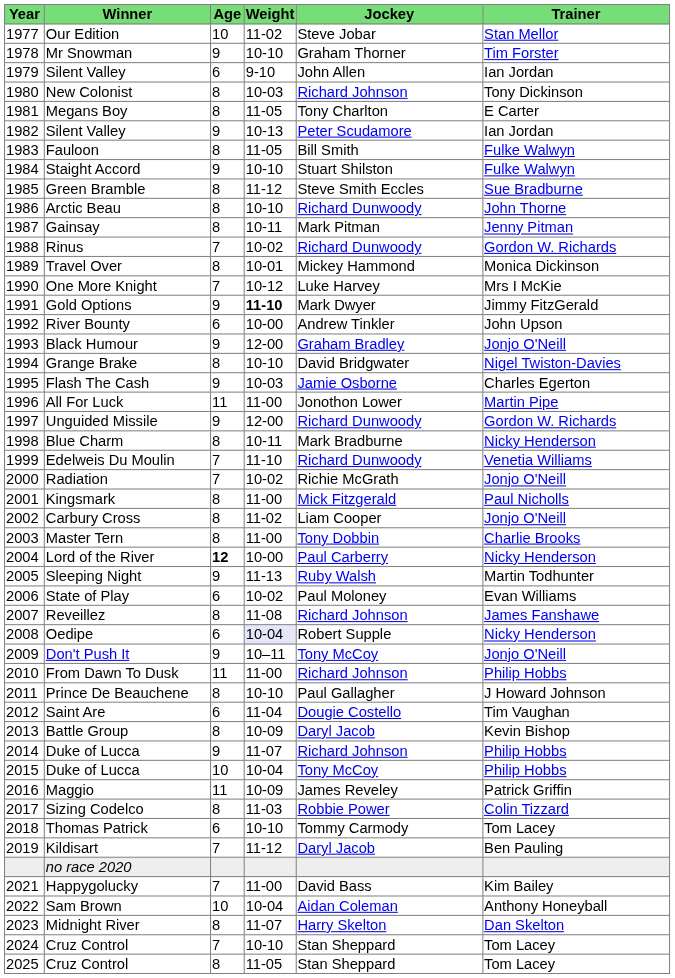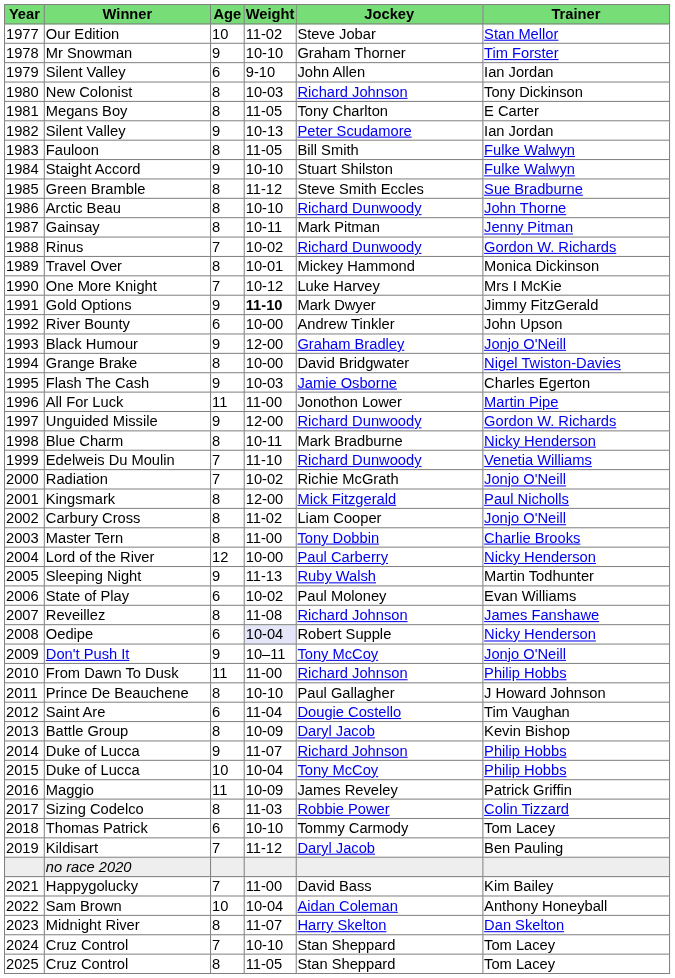 <table class = "sortable" | border="1" style="border-collapse: collapse; font-size:90%">
 <tr bgcolor="#77dd77" align="center">
 <th style="width:36px"><strong>Year</strong></th>
 <th style="width:160px"><strong>Winner</strong></th>
 <th style="width:30px"><strong>Age</strong></th>
 <th style="width:40px"><strong>Weight</strong></th>
 <th style="width:180px"><strong>Jockey</strong></th>
 <th style="width:180px"><strong>Trainer</strong></th>
 </tr>
 <tr>
 <td>1977</td>
 <td>Our Edition</td>
 <td>10</td>
 <td>11-02</td>
 <td>Steve Jobar</td>
 <td><a href='#'>Stan Mellor</a></td>
 </tr>
 <tr>
 <td>1978</td>
 <td>Mr Snowman</td>
 <td>9</td>
 <td>10-10</td>
 <td>Graham Thorner</td>
 <td><a href='#'>Tim Forster</a></td>
 </tr>
 <tr>
 <td>1979</td>
 <td>Silent Valley</td>
 <td>6</td>
 <td>9-10</td>
 <td>John Allen</td>
 <td>Ian Jordan</td>
 </tr>
 <tr>
 <td>1980</td>
 <td>New Colonist</td>
 <td>8</td>
 <td>10-03</td>
 <td><a href='#'>Richard Johnson</a></td>
 <td>Tony Dickinson</td>
 </tr>
 <tr>
 <td>1981</td>
 <td>Megans Boy</td>
 <td>8</td>
 <td>11-05</td>
 <td>Tony Charlton</td>
 <td>E Carter</td>
 </tr>
 <tr>
 <td>1982</td>
 <td>Silent Valley</td>
 <td>9</td>
 <td>10-13</td>
 <td><a href='#'>Peter Scudamore</a></td>
 <td>Ian Jordan</td>
 </tr>
 <tr>
 <td>1983</td>
 <td>Fauloon</td>
 <td>8</td>
 <td>11-05</td>
 <td>Bill Smith</td>
 <td><a href='#'>Fulke Walwyn</a></td>
 </tr>
 <tr>
 <td>1984</td>
 <td>Staight Accord</td>
 <td>9</td>
 <td>10-10</td>
 <td>Stuart Shilston</td>
 <td><a href='#'>Fulke Walwyn</a></td>
 </tr>
 <tr>
 <td>1985</td>
 <td>Green Bramble</td>
 <td>8</td>
 <td>11-12</td>
 <td>Steve Smith Eccles</td>
 <td><a href='#'>Sue Bradburne</a></td>
 </tr>
 <tr>
 <td>1986</td>
 <td>Arctic Beau</td>
 <td>8</td>
 <td>10-10</td>
 <td><a href='#'>Richard Dunwoody</a></td>
 <td><a href='#'>John Thorne</a></td>
 </tr>
 <tr>
 <td>1987</td>
 <td>Gainsay</td>
 <td>8</td>
 <td>10-11</td>
 <td>Mark Pitman</td>
 <td><a href='#'>Jenny Pitman</a></td>
 </tr>
 <tr>
 <td>1988</td>
 <td>Rinus</td>
 <td>7</td>
 <td>10-02</td>
 <td><a href='#'>Richard Dunwoody</a></td>
 <td><a href='#'>Gordon W. Richards</a></td>
 </tr>
 <tr>
 <td>1989</td>
 <td>Travel Over</td>
 <td>8</td>
 <td>10-01</td>
 <td>Mickey Hammond</td>
 <td>Monica Dickinson</td>
 </tr>
 <tr>
 <td>1990</td>
 <td>One More Knight</td>
 <td>7</td>
 <td>10-12</td>
 <td>Luke Harvey</td>
 <td>Mrs I McKie</td>
 </tr>
 <tr>
 <td>1991</td>
 <td>Gold Options</td>
 <td>9</td>
 <td><strong>11-10</strong></td>
 <td>Mark Dwyer</td>
 <td>Jimmy FitzGerald</td>
 </tr>
 <tr>
 <td>1992</td>
 <td>River Bounty</td>
 <td>6</td>
 <td>10-00</td>
 <td>Andrew Tinkler</td>
 <td>John Upson</td>
 </tr>
 <tr>
 <td>1993</td>
 <td>Black Humour</td>
 <td>9</td>
 <td>12-00</td>
 <td><a href='#'>Graham Bradley</a></td>
 <td><a href='#'>Jonjo O'Neill</a></td>
 </tr>
 <tr>
 <td>1994</td>
 <td>Grange Brake</td>
 <td>8</td>
-<td>10-10</td>
+<td>10-00</td>
 <td>David Bridgwater</td>
 <td><a href='#'>Nigel Twiston-Davies</a></td>
 </tr>
 <tr>
 <td>1995</td>
 <td>Flash The Cash</td>
 <td>9</td>
 <td>10-03</td>
 <td><a href='#'>Jamie Osborne</a></td>
 <td>Charles Egerton</td>
 </tr>
 <tr>
 <td>1996</td>
 <td>All For Luck</td>
 <td>11</td>
 <td>11-00</td>
 <td>Jonothon Lower</td>
 <td><a href='#'>Martin Pipe</a></td>
 </tr>
 <tr>
 <td>1997</td>
 <td>Unguided Missile</td>
 <td>9</td>
 <td>12-00</td>
 <td><a href='#'>Richard Dunwoody</a></td>
 <td><a href='#'>Gordon W. Richards</a></td>
 </tr>
 <tr>
 <td>1998</td>
 <td>Blue Charm</td>
 <td>8</td>
 <td>10-11</td>
 <td>Mark Bradburne</td>
 <td><a href='#'>Nicky Henderson</a></td>
 </tr>
 <tr>
 <td>1999</td>
 <td>Edelweis Du Moulin</td>
 <td>7</td>
 <td>11-10</td>
 <td><a href='#'>Richard Dunwoody</a></td>
 <td><a href='#'>Venetia Williams</a></td>
 </tr>
 <tr>
 <td>2000</td>
 <td>Radiation</td>
 <td>7</td>
 <td>10-02</td>
 <td>Richie McGrath</td>
 <td><a href='#'>Jonjo O'Neill</a></td>
 </tr>
 <tr>
 <td>2001</td>
 <td>Kingsmark</td>
 <td>8</td>
-<td>11-00</td>
+<td>12-00</td>
 <td><a href='#'>Mick Fitzgerald</a></td>
 <td><a href='#'>Paul Nicholls</a></td>
 </tr>
 <tr>
 <td>2002</td>
 <td>Carbury Cross</td>
 <td>8</td>
 <td>11-02</td>
 <td>Liam Cooper</td>
 <td><a href='#'>Jonjo O'Neill</a></td>
 </tr>
 <tr>
 <td>2003</td>
 <td>Master Tern</td>
 <td>8</td>
 <td>11-00</td>
 <td><a href='#'>Tony Dobbin</a></td>
 <td><a href='#'>Charlie Brooks</a></td>
 </tr>
 <tr>
 <td>2004</td>
 <td>Lord of the River</td>
-<td><strong>12</strong></td>
+<td>12</td>
 <td>10-00</td>
 <td><a href='#'>Paul Carberry</a></td>
 <td><a href='#'>Nicky Henderson</a></td>
 </tr>
 <tr>
 <td>2005</td>
 <td>Sleeping Night</td>
 <td>9</td>
 <td>11-13</td>
 <td><a href='#'>Ruby Walsh</a></td>
 <td>Martin Todhunter</td>
 </tr>
 <tr>
 <td>2006</td>
 <td>State of Play</td>
 <td>6</td>
 <td>10-02</td>
 <td>Paul Moloney</td>
 <td>Evan Williams</td>
 </tr>
 <tr>
 <td>2007</td>
 <td>Reveillez</td>
 <td>8</td>
 <td>11-08</td>
 <td><a href='#'>Richard Johnson</a></td>
 <td><a href='#'>James Fanshawe</a></td>
 </tr>
 <tr>
 <td>2008</td>
 <td>Oedipe</td>
 <td>6</td>
 <td style="background: lavender;">10-04</td>
 <td>Robert Supple</td>
 <td><a href='#'>Nicky Henderson</a></td>
 </tr>
 <tr>
 <td>2009</td>
 <td><a href='#'>Don't Push It</a></td>
 <td>9</td>
 <td>10–11</td>
 <td><a href='#'>Tony McCoy</a></td>
 <td><a href='#'>Jonjo O'Neill</a></td>
 </tr>
 <tr>
 <td>2010</td>
 <td>From Dawn To Dusk</td>
 <td>11</td>
 <td>11-00</td>
 <td><a href='#'>Richard Johnson</a></td>
 <td><a href='#'>Philip Hobbs</a></td>
 </tr>
 <tr>
 <td>2011</td>
 <td>Prince De Beauchene</td>
 <td>8</td>
 <td>10-10</td>
 <td>Paul Gallagher</td>
 <td>J Howard Johnson</td>
 </tr>
 <tr>
 <td>2012</td>
 <td>Saint Are</td>
 <td>6</td>
 <td>11-04</td>
 <td><a href='#'>Dougie Costello</a></td>
 <td>Tim Vaughan</td>
 </tr>
 <tr>
 <td>2013</td>
 <td>Battle Group</td>
 <td>8</td>
 <td>10-09</td>
 <td><a href='#'>Daryl Jacob</a></td>
 <td>Kevin Bishop</td>
 </tr>
 <tr>
 <td>2014</td>
 <td>Duke of Lucca</td>
 <td>9</td>
 <td>11-07</td>
 <td><a href='#'>Richard Johnson</a></td>
 <td><a href='#'>Philip Hobbs</a></td>
 </tr>
 <tr>
 <td>2015</td>
 <td>Duke of Lucca</td>
 <td>10</td>
 <td>10-04</td>
 <td><a href='#'>Tony McCoy</a></td>
 <td><a href='#'>Philip Hobbs</a></td>
 </tr>
 <tr>
 <td>2016</td>
 <td>Maggio</td>
 <td>11</td>
 <td>10-09</td>
 <td>James Reveley</td>
 <td>Patrick Griffin</td>
 </tr>
 <tr>
 <td>2017</td>
 <td>Sizing Codelco</td>
 <td>8</td>
 <td>11-03</td>
 <td><a href='#'>Robbie Power</a></td>
 <td><a href='#'>Colin Tizzard</a></td>
 </tr>
 <tr>
 <td>2018</td>
 <td>Thomas Patrick</td>
 <td>6</td>
 <td>10-10</td>
 <td>Tommy Carmody</td>
 <td>Tom Lacey</td>
 </tr>
 <tr>
 <td>2019</td>
 <td>Kildisart</td>
 <td>7</td>
 <td>11-12</td>
 <td><a href='#'>Daryl Jacob</a></td>
 <td>Ben Pauling</td>
 </tr>
 <tr bgcolor="#eeeeee">
 <td data-sort-value="2020"></td>
 <td><em>no race 2020</em> </td>
 <td></td>
 <td></td>
 <td></td>
 <td></td>
 </tr>
 <tr>
 <td>2021</td>
 <td>Happygolucky</td>
 <td>7</td>
 <td>11-00</td>
 <td>David Bass</td>
 <td>Kim Bailey</td>
 </tr>
 <tr>
 <td>2022</td>
 <td>Sam Brown</td>
 <td>10</td>
 <td>10-04</td>
 <td><a href='#'>Aidan Coleman</a></td>
 <td>Anthony Honeyball</td>
 </tr>
 <tr>
 <td>2023</td>
 <td>Midnight River</td>
 <td>8</td>
 <td>11-07</td>
 <td><a href='#'>Harry Skelton</a></td>
 <td><a href='#'>Dan Skelton</a></td>
 </tr>
 <tr>
 <td>2024</td>
 <td>Cruz Control</td>
 <td>7</td>
 <td>10-10</td>
 <td>Stan Sheppard</td>
 <td>Tom Lacey</td>
 </tr>
 <tr>
 <td>2025</td>
 <td>Cruz Control</td>
 <td>8</td>
 <td>11-05</td>
 <td>Stan Sheppard</td>
 <td>Tom Lacey</td>
 </tr>
 </table>
